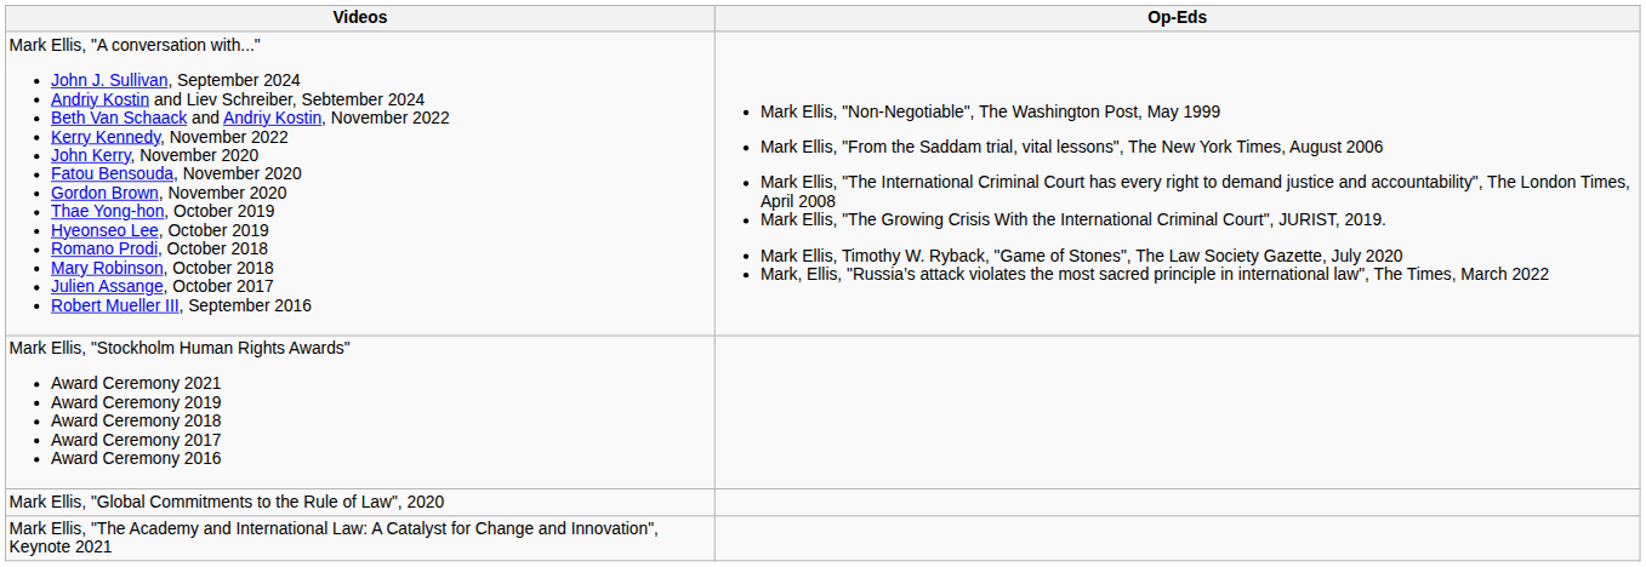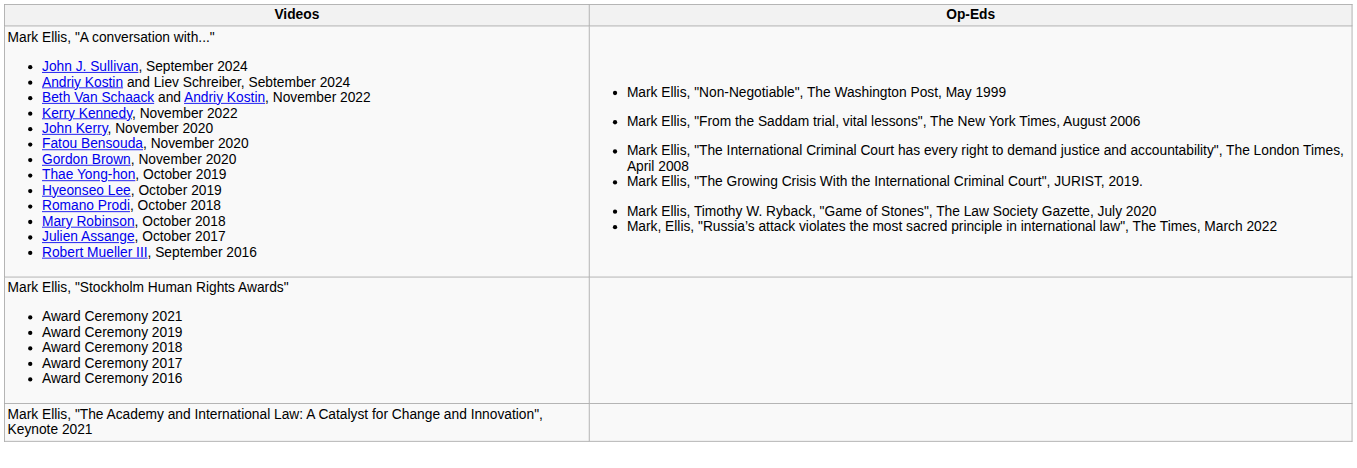 <table class="wikitable mw-collapsible">
 <tr>
 <th>Videos</th>
 <th>Op-Eds</th>
 </tr>
 <tr>
 <td>Mark Ellis, "A conversation with..."<br><ul><li><a href='#'>John J. Sullivan</a>, September 2024</li><li><a href='#'>Andriy Kostin</a> and Liev Schreiber, Sebtember 2024</li><li><a href='#'>Beth Van Schaack</a> and <a href='#'>Andriy Kostin</a>, November 2022</li><li><a href='#'>Kerry Kennedy</a>, November 2022</li><li><a href='#'>John Kerry</a>, November 2020</li><li><a href='#'>Fatou Bensouda</a>, November 2020</li><li><a href='#'>Gordon Brown</a>, November 2020</li><li><a href='#'>Thae Yong-hon</a>, October 2019</li><li><a href='#'>Hyeonseo Lee</a>, October 2019</li><li><a href='#'>Romano Prodi</a>, October 2018</li><li><a href='#'>Mary Robinson</a>, October 2018</li><li><a href='#'>Julien Assange</a>, October 2017</li><li><a href='#'>Robert Mueller III</a>, September 2016</li></ul></td>
 <td><br><ul><li>Mark Ellis, "Non-Negotiable", The Washington Post, May 1999</li></ul><ul><li>Mark Ellis, "From the Saddam trial, vital lessons", The New York Times, August 2006</li></ul><ul><li>Mark Ellis, "The International Criminal Court has every right to demand justice and accountability", The London Times, April 2008</li><li>Mark Ellis, "The Growing Crisis With the International Criminal Court", JURIST, 2019.</li></ul><ul><li>Mark Ellis, Timothy W. Ryback, "Game of Stones", The Law Society Gazette, July 2020</li><li>Mark, Ellis, "Russia’s attack violates the most sacred principle in international law", The Times, March 2022</li></ul></td>
 </tr>
 <tr>
 <td>Mark Ellis, "Stockholm Human Rights Awards"<br><ul><li>Award Ceremony 2021</li><li>Award Ceremony 2019</li><li>Award Ceremony 2018</li><li>Award Ceremony 2017</li><li>Award Ceremony 2016</li></ul></td>
 <td></td>
 </tr>
 <tr>
-<td>Mark Ellis, "Global Commitments to the Rule of Law", 2020</td>
-<td></td>
-</tr>
-<tr>
 <td>Mark Ellis, "The Academy and International Law: A Catalyst for Change and Innovation", Keynote 2021</td>
 <td></td>
 </tr>
 </table>
